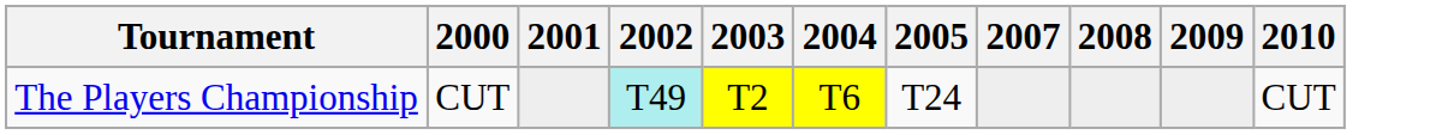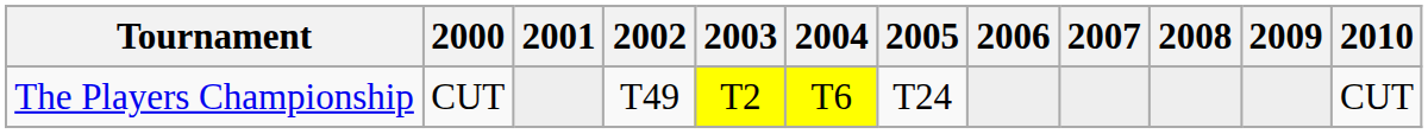 <table class="wikitable" style="font-size:95%;text-align:center;">
 <tr>
 <th>Tournament</th>
 <th>2000</th>
 <th>2001</th>
 <th>2002</th>
 <th>2003</th>
 <th>2004</th>
 <th>2005</th>
+<th>2006</th>
 <th>2007</th>
 <th>2008</th>
 <th>2009</th>
 <th>2010</th>
 </tr>
 <tr>
 <td align=left><a href='#'>The Players Championship</a></td>
 <td>CUT</td>
 <td style="background:#eeeeee;"></td>
-<td style="background: paleturquoise;">T49</td>
+<td>T49</td>
 <td style="background:yellow;">T2</td>
 <td style="background:yellow;">T6</td>
 <td>T24</td>
 <td style="background:#eeeeee;"></td>
 <td style="background:#eeeeee;"></td>
 <td style="background:#eeeeee;"></td>
+<td style="background:#eeeeee;"></td>
 <td>CUT</td>
 </tr>
 </table>
